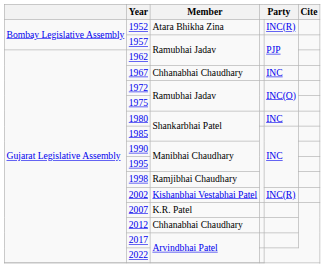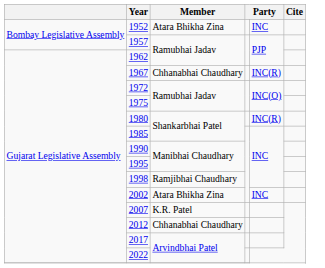 <table class="wikitable sortable">
 <tr>
 <th></th>
 <th>Year</th>
 <th>Member</th>
 <th colspan="2">Party</th>
 <th>Cite</th>
 </tr>
 <tr>
 <td rowspan="2"><a href='#'>Bombay Legislative Assembly</a></td>
 <td><a href='#'>1952</a></td>
 <td>Atara Bhikha Zina</td>
 <td></td>
-<td><a href='#'>INC(R)</a></td>
+<td><a href='#'>INC</a></td>
 <td></td>
 </tr>
 <tr>
 <td><a href='#'>1957</a></td>
 <td rowspan="2">Ramubhai Jadav</td>
 <td rowspan="2"></td>
 <td rowspan="2"><a href='#'>PJP</a></td>
 <td></td>
 </tr>
 <tr>
 <td rowspan="14"><a href='#'>Gujarat Legislative Assembly</a></td>
 <td><a href='#'>1962</a></td>
 <td></td>
 </tr>
 <tr>
 <td><a href='#'>1967</a></td>
 <td>Chhanabhai Chaudhary</td>
 <td></td>
-<td><a href='#'>INC</a></td>
+<td><a href='#'>INC(R)</a></td>
 <td></td>
 </tr>
 <tr>
 <td><a href='#'>1972</a></td>
 <td rowspan="2">Ramubhai Jadav</td>
 <td rowspan="2"></td>
 <td rowspan="2"><a href='#'>INC(O)</a></td>
 <td></td>
 </tr>
 <tr>
 <td><a href='#'>1975</a></td>
 <td></td>
 </tr>
 <tr>
 <td><a href='#'>1980</a></td>
 <td rowspan="2">Shankarbhai Patel</td>
 <td></td>
-<td><a href='#'>INC</a></td>
+<td><a href='#'>INC(R)</a></td>
 <td></td>
 </tr>
 <tr>
 <td><a href='#'>1985</a></td>
 <td rowspan="5"></td>
 <td rowspan="4"><a href='#'>INC</a></td>
 <td></td>
 </tr>
 <tr>
 <td><a href='#'>1990</a></td>
 <td rowspan="2">Manibhai Chaudhary</td>
 <td></td>
 </tr>
 <tr>
 <td><a href='#'>1995</a></td>
 <td></td>
 </tr>
 <tr>
 <td><a href='#'>1998</a></td>
 <td>Ramjibhai Chaudhary</td>
 <td></td>
 </tr>
 <tr>
 <td><a href='#'>2002</a></td>
-<td><a href='#'>Kishanbhai Vestabhai Patel</a></td>
-<td><a href='#'>INC(R)</a></td>
+<td>Atara Bhikha Zina</td>
+<td><a href='#'>INC</a></td>
 <td></td>
 </tr>
 <tr>
 <td><a href='#'>2007</a></td>
 <td>K.R. Patel</td>
 <td></td>
 <td></td>
 </tr>
 <tr>
 <td><a href='#'>2012</a></td>
 <td>Chhanabhai Chaudhary</td>
 <td></td>
 <td></td>
 </tr>
 <tr>
 <td><a href='#'>2017</a></td>
 <td rowspan="2"><a href='#'>Arvindbhai Patel</a></td>
 <td></td>
 <td></td>
 </tr>
 <tr>
 <td><a href='#'>2022</a></td>
 <td></td>
 </tr>
 <tr>
 </tr>
 </table>
